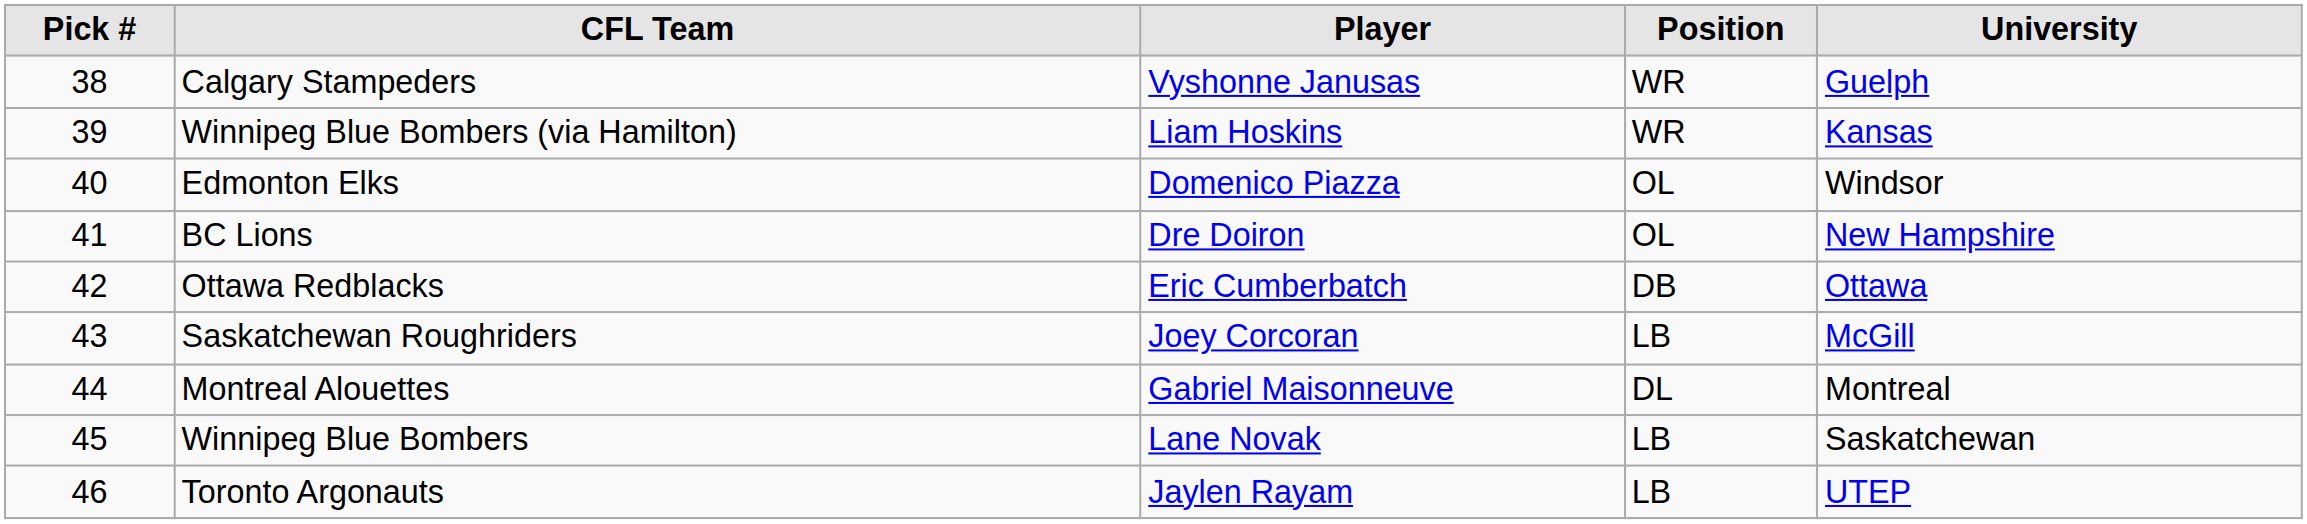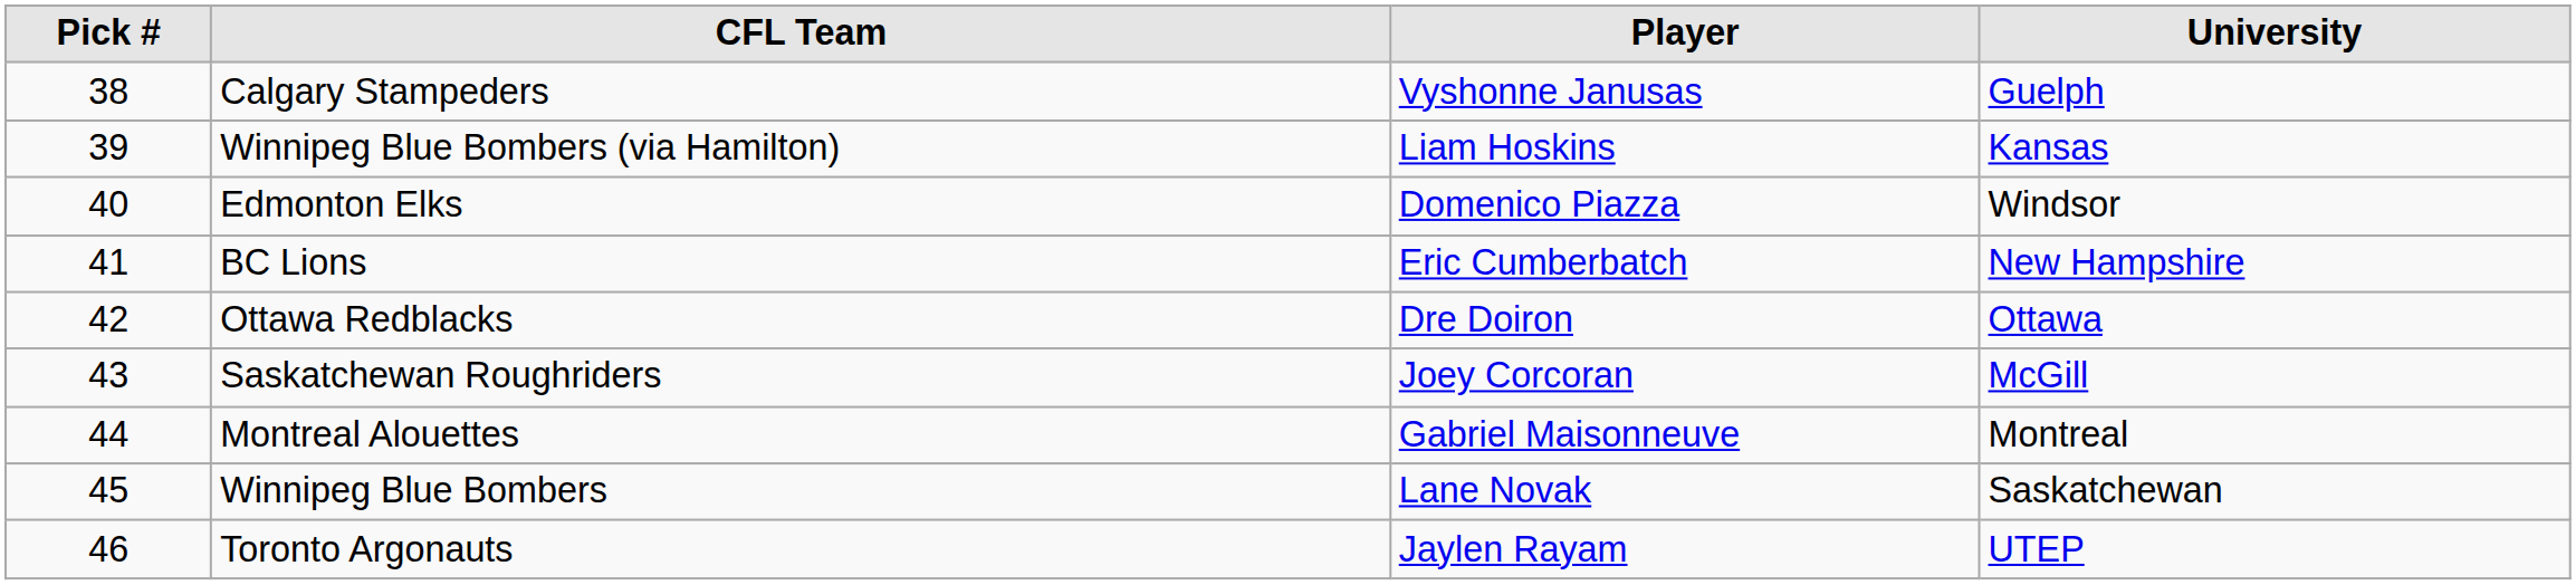 <table class="wikitable" style="width: 90%">
 <tr>
 <th style="background:#E5E5E5;" width=7%>Pick #</th>
 <th width=40% style="background:#E5E5E5;">CFL Team</th>
 <th width=20% style="background:#E5E5E5;">Player</th>
-<th width=8% style="background:#E5E5E5;">Position</th>
 <th width=20% style="background:#E5E5E5;">University</th>
 </tr>
 <tr>
 <td align=center>38</td>
 <td>Calgary Stampeders</td>
 <td><a href='#'>Vyshonne Janusas</a></td>
-<td>WR</td>
 <td><a href='#'>Guelph</a></td>
 </tr>
 <tr>
 <td align=center>39</td>
 <td>Winnipeg Blue Bombers (via Hamilton)</td>
 <td><a href='#'>Liam Hoskins</a></td>
-<td>WR</td>
 <td><a href='#'>Kansas</a></td>
 </tr>
 <tr>
 <td align=center>40</td>
 <td>Edmonton Elks</td>
 <td><a href='#'>Domenico Piazza</a></td>
-<td>OL</td>
 <td>Windsor</td>
 </tr>
 <tr>
 <td align=center>41</td>
 <td>BC Lions</td>
-<td><a href='#'>Dre Doiron</a></td>
-<td>OL</td>
+<td><a href='#'>Eric Cumberbatch</a></td>
 <td><a href='#'>New Hampshire</a></td>
 </tr>
 <tr>
 <td align=center>42</td>
 <td>Ottawa Redblacks</td>
-<td><a href='#'>Eric Cumberbatch</a></td>
-<td>DB</td>
+<td><a href='#'>Dre Doiron</a></td>
 <td><a href='#'>Ottawa</a></td>
 </tr>
 <tr>
 <td align=center>43</td>
 <td>Saskatchewan Roughriders</td>
 <td><a href='#'>Joey Corcoran</a></td>
-<td>LB</td>
 <td><a href='#'>McGill</a></td>
 </tr>
 <tr>
 <td align=center>44</td>
 <td>Montreal Alouettes</td>
 <td><a href='#'>Gabriel Maisonneuve</a></td>
-<td>DL</td>
 <td>Montreal</td>
 </tr>
 <tr>
 <td align=center>45</td>
 <td>Winnipeg Blue Bombers</td>
 <td><a href='#'>Lane Novak</a></td>
-<td>LB</td>
 <td>Saskatchewan</td>
 </tr>
 <tr>
 <td align=center>46</td>
 <td>Toronto Argonauts</td>
 <td><a href='#'>Jaylen Rayam</a></td>
-<td>LB</td>
 <td><a href='#'>UTEP</a></td>
 </tr>
 </table>
